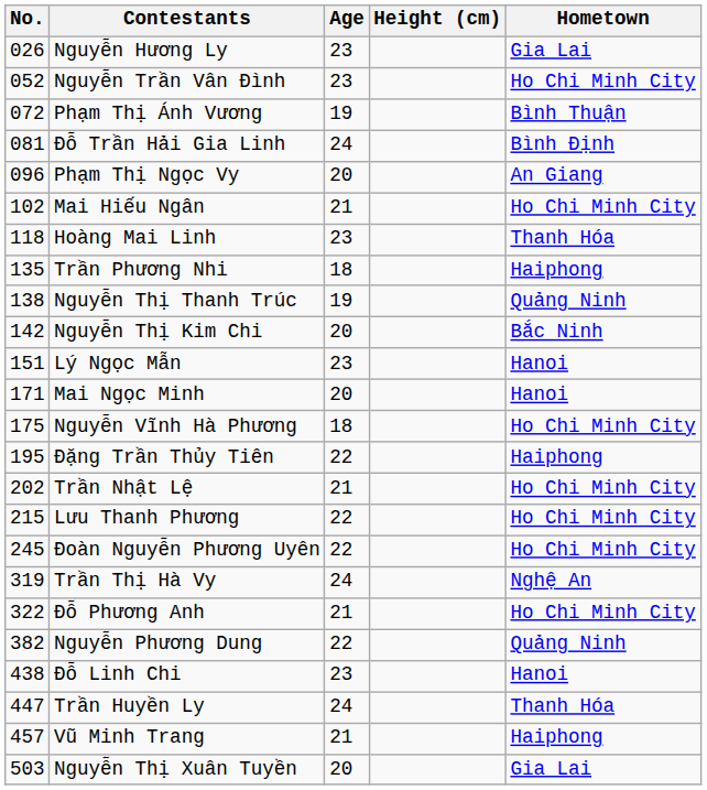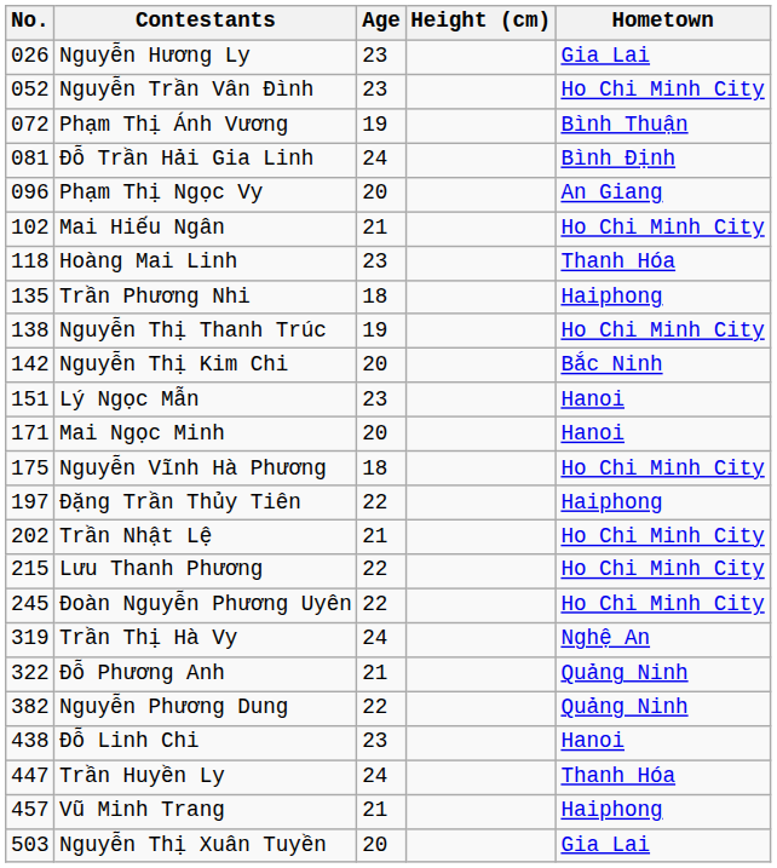 <table class="wikitable sortable" style="font-size:95%;">
 <tr>
 <th>No.</th>
 <th>Contestants</th>
 <th>Age</th>
 <th>Height (cm)</th>
 <th>Hometown</th>
 </tr>
 <tr>
 <td>026</td>
 <td>Nguyễn Hương Ly</td>
 <td>23</td>
 <td></td>
 <td><a href='#'>Gia Lai</a></td>
 </tr>
 <tr>
 <td>052</td>
 <td>Nguyễn Trần Vân Đình</td>
 <td>23</td>
 <td></td>
 <td><a href='#'>Ho Chi Minh City</a></td>
 </tr>
 <tr>
 <td>072</td>
 <td>Phạm Thị Ánh Vương</td>
 <td>19</td>
 <td></td>
 <td><a href='#'>Bình Thuận</a></td>
 </tr>
 <tr>
 <td>081</td>
 <td>Đỗ Trần Hải Gia Linh</td>
 <td>24</td>
 <td></td>
 <td><a href='#'>Bình Định</a></td>
 </tr>
 <tr>
 <td>096</td>
 <td>Phạm Thị Ngọc Vy</td>
 <td>20</td>
 <td></td>
 <td><a href='#'>An Giang</a></td>
 </tr>
 <tr>
 <td>102</td>
 <td>Mai Hiếu Ngân</td>
 <td>21</td>
 <td></td>
 <td><a href='#'>Ho Chi Minh City</a></td>
 </tr>
 <tr>
 <td>118</td>
 <td>Hoàng Mai Linh</td>
 <td>23</td>
 <td></td>
 <td><a href='#'>Thanh Hóa</a></td>
 </tr>
 <tr>
 <td>135</td>
 <td>Trần Phương Nhi</td>
 <td>18</td>
 <td></td>
 <td><a href='#'>Haiphong</a></td>
 </tr>
 <tr>
 <td>138</td>
 <td>Nguyễn Thị Thanh Trúc</td>
 <td>19</td>
 <td></td>
-<td><a href='#'>Quảng Ninh</a></td>
+<td><a href='#'>Ho Chi Minh City</a></td>
 </tr>
 <tr>
 <td>142</td>
 <td>Nguyễn Thị Kim Chi</td>
 <td>20</td>
 <td></td>
 <td><a href='#'>Bắc Ninh</a></td>
 </tr>
 <tr>
 <td>151</td>
 <td>Lý Ngọc Mẫn</td>
 <td>23</td>
 <td></td>
 <td><a href='#'>Hanoi</a></td>
 </tr>
 <tr>
 <td>171</td>
 <td>Mai Ngọc Minh</td>
 <td>20</td>
 <td></td>
 <td><a href='#'>Hanoi</a></td>
 </tr>
 <tr>
 <td>175</td>
 <td>Nguyễn Vĩnh Hà Phương</td>
 <td>18</td>
 <td></td>
 <td><a href='#'>Ho Chi Minh City</a></td>
 </tr>
 <tr>
-<td>195</td>
+<td>197</td>
 <td>Đặng Trần Thủy Tiên</td>
 <td>22</td>
 <td></td>
 <td><a href='#'>Haiphong</a></td>
 </tr>
 <tr>
 <td>202</td>
 <td>Trần Nhật Lệ</td>
 <td>21</td>
 <td></td>
 <td><a href='#'>Ho Chi Minh City</a></td>
 </tr>
 <tr>
 <td>215</td>
 <td>Lưu Thanh Phương</td>
 <td>22</td>
 <td></td>
 <td><a href='#'>Ho Chi Minh City</a></td>
 </tr>
 <tr>
 <td>245</td>
 <td>Đoàn Nguyễn Phương Uyên</td>
 <td>22</td>
 <td></td>
 <td><a href='#'>Ho Chi Minh City</a></td>
 </tr>
 <tr>
 <td>319</td>
 <td>Trần Thị Hà Vy</td>
 <td>24</td>
 <td></td>
 <td><a href='#'>Nghệ An</a></td>
 </tr>
 <tr>
 <td>322</td>
 <td>Đỗ Phương Anh</td>
 <td>21</td>
 <td></td>
-<td><a href='#'>Ho Chi Minh City</a></td>
+<td><a href='#'>Quảng Ninh</a></td>
 </tr>
 <tr>
 <td>382</td>
 <td>Nguyễn Phương Dung</td>
 <td>22</td>
 <td></td>
 <td><a href='#'>Quảng Ninh</a></td>
 </tr>
 <tr>
 <td>438</td>
 <td>Đỗ Linh Chi</td>
 <td>23</td>
 <td></td>
 <td><a href='#'>Hanoi</a></td>
 </tr>
 <tr>
 <td>447</td>
 <td>Trần Huyền Ly</td>
 <td>24</td>
 <td></td>
 <td><a href='#'>Thanh Hóa</a></td>
 </tr>
 <tr>
 <td>457</td>
 <td>Vũ Minh Trang</td>
 <td>21</td>
 <td></td>
 <td><a href='#'>Haiphong</a></td>
 </tr>
 <tr>
 <td>503</td>
 <td>Nguyễn Thị Xuân Tuyền</td>
 <td>20</td>
 <td></td>
 <td><a href='#'>Gia Lai</a></td>
 </tr>
 </table>
